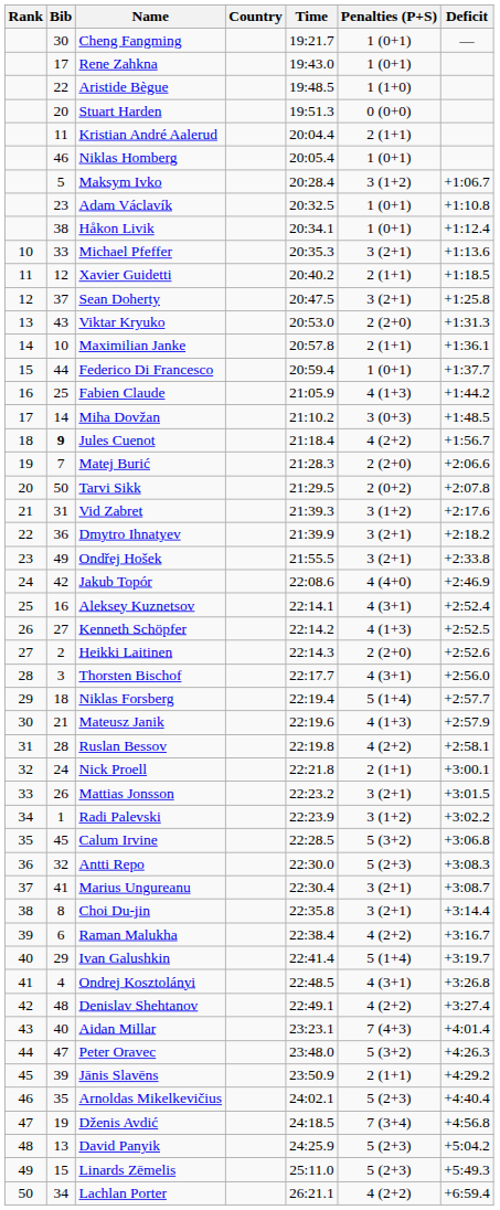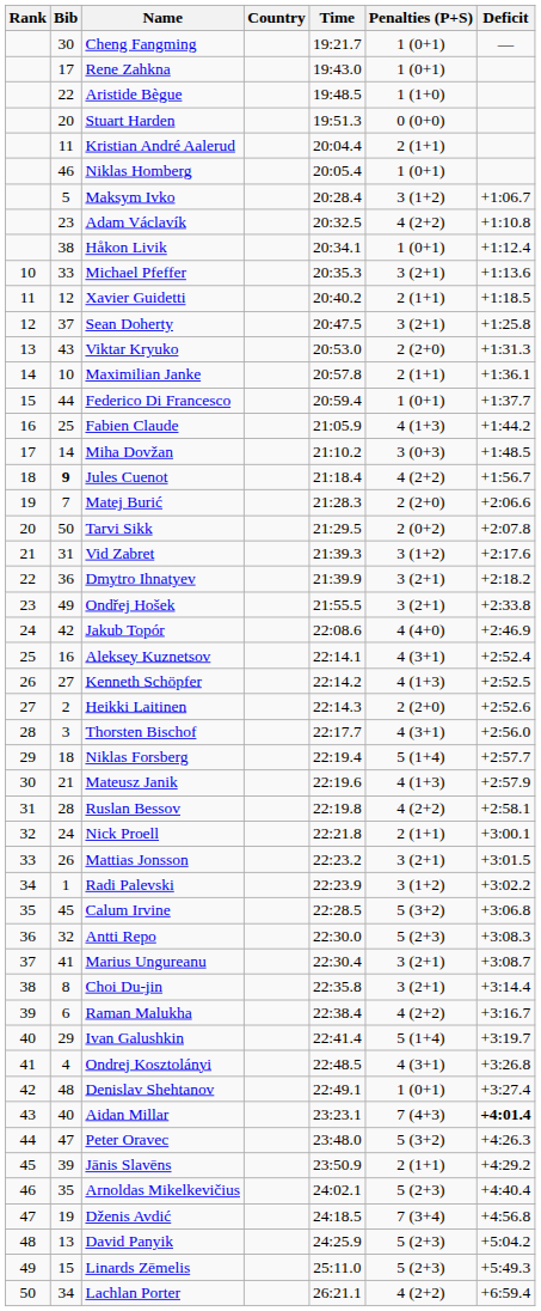 <table class="wikitable sortable" style="text-align:center">
 <tr>
 <th>Rank</th>
 <th>Bib</th>
 <th>Name</th>
 <th>Country</th>
 <th>Time</th>
 <th>Penalties (P+S)</th>
 <th>Deficit</th>
 </tr>
 <tr>
 <td></td>
 <td>30</td>
 <td align=left><a href='#'>Cheng Fangming</a></td>
 <td align=left></td>
 <td>19:21.7</td>
 <td>1 (0+1)</td>
 <td>—</td>
 </tr>
 <tr>
 <td></td>
 <td>17</td>
 <td align=left><a href='#'>Rene Zahkna</a></td>
 <td align=left></td>
 <td>19:43.0</td>
 <td>1 (0+1)</td>
 <td></td>
 </tr>
 <tr>
 <td></td>
 <td>22</td>
 <td align=left><a href='#'>Aristide Bègue</a></td>
 <td align=left></td>
 <td>19:48.5</td>
 <td>1 (1+0)</td>
 <td></td>
 </tr>
 <tr>
 <td></td>
 <td>20</td>
 <td align=left><a href='#'>Stuart Harden</a></td>
 <td align=left></td>
 <td>19:51.3</td>
 <td>0 (0+0)</td>
 <td></td>
 </tr>
 <tr>
 <td></td>
 <td>11</td>
 <td align=left><a href='#'>Kristian André Aalerud</a></td>
 <td align=left></td>
 <td>20:04.4</td>
 <td>2 (1+1)</td>
 <td></td>
 </tr>
 <tr>
 <td></td>
 <td>46</td>
 <td align=left><a href='#'>Niklas Homberg</a></td>
 <td align=left></td>
 <td>20:05.4</td>
 <td>1 (0+1)</td>
 <td></td>
 </tr>
 <tr>
 <td></td>
 <td>5</td>
 <td align=left><a href='#'>Maksym Ivko</a></td>
 <td align=left></td>
 <td>20:28.4</td>
 <td>3 (1+2)</td>
 <td>+1:06.7</td>
 </tr>
 <tr>
 <td></td>
 <td>23</td>
 <td align=left><a href='#'>Adam Václavík</a></td>
 <td align=left></td>
 <td>20:32.5</td>
-<td>1 (0+1)</td>
+<td>4 (2+2)</td>
 <td>+1:10.8</td>
 </tr>
 <tr>
 <td></td>
 <td>38</td>
 <td align=left><a href='#'>Håkon Livik</a></td>
 <td align=left></td>
 <td>20:34.1</td>
 <td>1 (0+1)</td>
 <td>+1:12.4</td>
 </tr>
 <tr>
 <td>10</td>
 <td>33</td>
 <td align=left><a href='#'>Michael Pfeffer</a></td>
 <td align=left></td>
 <td>20:35.3</td>
 <td>3 (2+1)</td>
 <td>+1:13.6</td>
 </tr>
 <tr>
 <td>11</td>
 <td>12</td>
 <td align=left><a href='#'>Xavier Guidetti</a></td>
 <td align=left></td>
 <td>20:40.2</td>
 <td>2 (1+1)</td>
 <td>+1:18.5</td>
 </tr>
 <tr>
 <td>12</td>
 <td>37</td>
 <td align=left><a href='#'>Sean Doherty</a></td>
 <td align=left></td>
 <td>20:47.5</td>
 <td>3 (2+1)</td>
 <td>+1:25.8</td>
 </tr>
 <tr>
 <td>13</td>
 <td>43</td>
 <td align=left><a href='#'>Viktar Kryuko</a></td>
 <td align=left></td>
 <td>20:53.0</td>
 <td>2 (2+0)</td>
 <td>+1:31.3</td>
 </tr>
 <tr>
 <td>14</td>
 <td>10</td>
 <td align=left><a href='#'>Maximilian Janke</a></td>
 <td align=left></td>
 <td>20:57.8</td>
 <td>2 (1+1)</td>
 <td>+1:36.1</td>
 </tr>
 <tr>
 <td>15</td>
 <td>44</td>
 <td align=left><a href='#'>Federico Di Francesco</a></td>
 <td align=left></td>
 <td>20:59.4</td>
 <td>1 (0+1)</td>
 <td>+1:37.7</td>
 </tr>
 <tr>
 <td>16</td>
 <td>25</td>
 <td align=left><a href='#'>Fabien Claude</a></td>
 <td align=left></td>
 <td>21:05.9</td>
 <td>4 (1+3)</td>
 <td>+1:44.2</td>
 </tr>
 <tr>
 <td>17</td>
 <td>14</td>
 <td align=left><a href='#'>Miha Dovžan</a></td>
 <td align=left></td>
 <td>21:10.2</td>
 <td>3 (0+3)</td>
 <td>+1:48.5</td>
 </tr>
 <tr>
 <td>18</td>
 <td><strong>9</strong></td>
 <td align=left><a href='#'>Jules Cuenot</a></td>
 <td align=left></td>
 <td>21:18.4</td>
 <td>4 (2+2)</td>
 <td>+1:56.7</td>
 </tr>
 <tr>
 <td>19</td>
 <td>7</td>
 <td align=left><a href='#'>Matej Burić</a></td>
 <td align=left></td>
 <td>21:28.3</td>
 <td>2 (2+0)</td>
 <td>+2:06.6</td>
 </tr>
 <tr>
 <td>20</td>
 <td>50</td>
 <td align=left><a href='#'>Tarvi Sikk</a></td>
 <td align=left></td>
 <td>21:29.5</td>
 <td>2 (0+2)</td>
 <td>+2:07.8</td>
 </tr>
 <tr>
 <td>21</td>
 <td>31</td>
 <td align=left><a href='#'>Vid Zabret</a></td>
 <td align=left></td>
 <td>21:39.3</td>
 <td>3 (1+2)</td>
 <td>+2:17.6</td>
 </tr>
 <tr>
 <td>22</td>
 <td>36</td>
 <td align=left><a href='#'>Dmytro Ihnatyev</a></td>
 <td align=left></td>
 <td>21:39.9</td>
 <td>3 (2+1)</td>
 <td>+2:18.2</td>
 </tr>
 <tr>
 <td>23</td>
 <td>49</td>
 <td align=left><a href='#'>Ondřej Hošek</a></td>
 <td align=left></td>
 <td>21:55.5</td>
 <td>3 (2+1)</td>
 <td>+2:33.8</td>
 </tr>
 <tr>
 <td>24</td>
 <td>42</td>
 <td align=left><a href='#'>Jakub Topór</a></td>
 <td align=left></td>
 <td>22:08.6</td>
 <td>4 (4+0)</td>
 <td>+2:46.9</td>
 </tr>
 <tr>
 <td>25</td>
 <td>16</td>
 <td align=left><a href='#'>Aleksey Kuznetsov</a></td>
 <td align=left></td>
 <td>22:14.1</td>
 <td>4 (3+1)</td>
 <td>+2:52.4</td>
 </tr>
 <tr>
 <td>26</td>
 <td>27</td>
 <td align=left><a href='#'>Kenneth Schöpfer</a></td>
 <td align=left></td>
 <td>22:14.2</td>
 <td>4 (1+3)</td>
 <td>+2:52.5</td>
 </tr>
 <tr>
 <td>27</td>
 <td>2</td>
 <td align=left><a href='#'>Heikki Laitinen</a></td>
 <td align=left></td>
 <td>22:14.3</td>
 <td>2 (2+0)</td>
 <td>+2:52.6</td>
 </tr>
 <tr>
 <td>28</td>
 <td>3</td>
 <td align=left><a href='#'>Thorsten Bischof</a></td>
 <td align=left></td>
 <td>22:17.7</td>
 <td>4 (3+1)</td>
 <td>+2:56.0</td>
 </tr>
 <tr>
 <td>29</td>
 <td>18</td>
 <td align=left><a href='#'>Niklas Forsberg</a></td>
 <td align=left></td>
 <td>22:19.4</td>
 <td>5 (1+4)</td>
 <td>+2:57.7</td>
 </tr>
 <tr>
 <td>30</td>
 <td>21</td>
 <td align=left><a href='#'>Mateusz Janik</a></td>
 <td align=left></td>
 <td>22:19.6</td>
 <td>4 (1+3)</td>
 <td>+2:57.9</td>
 </tr>
 <tr>
 <td>31</td>
 <td>28</td>
 <td align=left><a href='#'>Ruslan Bessov</a></td>
 <td align=left></td>
 <td>22:19.8</td>
 <td>4 (2+2)</td>
 <td>+2:58.1</td>
 </tr>
 <tr>
 <td>32</td>
 <td>24</td>
 <td align=left><a href='#'>Nick Proell</a></td>
 <td align=left></td>
 <td>22:21.8</td>
 <td>2 (1+1)</td>
 <td>+3:00.1</td>
 </tr>
 <tr>
 <td>33</td>
 <td>26</td>
 <td align=left><a href='#'>Mattias Jonsson</a></td>
 <td align=left></td>
 <td>22:23.2</td>
 <td>3 (2+1)</td>
 <td>+3:01.5</td>
 </tr>
 <tr>
 <td>34</td>
 <td>1</td>
 <td align=left><a href='#'>Radi Palevski</a></td>
 <td align=left></td>
 <td>22:23.9</td>
 <td>3 (1+2)</td>
 <td>+3:02.2</td>
 </tr>
 <tr>
 <td>35</td>
 <td>45</td>
 <td align=left><a href='#'>Calum Irvine</a></td>
 <td align=left></td>
 <td>22:28.5</td>
 <td>5 (3+2)</td>
 <td>+3:06.8</td>
 </tr>
 <tr>
 <td>36</td>
 <td>32</td>
 <td align=left><a href='#'>Antti Repo</a></td>
 <td align=left></td>
 <td>22:30.0</td>
 <td>5 (2+3)</td>
 <td>+3:08.3</td>
 </tr>
 <tr>
 <td>37</td>
 <td>41</td>
 <td align=left><a href='#'>Marius Ungureanu</a></td>
 <td align=left></td>
 <td>22:30.4</td>
 <td>3 (2+1)</td>
 <td>+3:08.7</td>
 </tr>
 <tr>
 <td>38</td>
 <td>8</td>
 <td align=left><a href='#'>Choi Du-jin</a></td>
 <td align=left></td>
 <td>22:35.8</td>
 <td>3 (2+1)</td>
 <td>+3:14.4</td>
 </tr>
 <tr>
 <td>39</td>
 <td>6</td>
 <td align=left><a href='#'>Raman Malukha</a></td>
 <td align=left></td>
 <td>22:38.4</td>
 <td>4 (2+2)</td>
 <td>+3:16.7</td>
 </tr>
 <tr>
 <td>40</td>
 <td>29</td>
 <td align=left><a href='#'>Ivan Galushkin</a></td>
 <td align=left></td>
 <td>22:41.4</td>
 <td>5 (1+4)</td>
 <td>+3:19.7</td>
 </tr>
 <tr>
 <td>41</td>
 <td>4</td>
 <td align=left><a href='#'>Ondrej Kosztolányi</a></td>
 <td align=left></td>
 <td>22:48.5</td>
 <td>4 (3+1)</td>
 <td>+3:26.8</td>
 </tr>
 <tr>
 <td>42</td>
 <td>48</td>
 <td align=left><a href='#'>Denislav Shehtanov</a></td>
 <td align=left></td>
 <td>22:49.1</td>
-<td>4 (2+2)</td>
+<td>1 (0+1)</td>
 <td>+3:27.4</td>
 </tr>
 <tr>
 <td>43</td>
 <td>40</td>
 <td align=left><a href='#'>Aidan Millar</a></td>
 <td align=left></td>
 <td>23:23.1</td>
 <td>7 (4+3)</td>
-<td>+4:01.4</td>
+<td><strong>+4:01.4</strong></td>
 </tr>
 <tr>
 <td>44</td>
 <td>47</td>
 <td align=left><a href='#'>Peter Oravec</a></td>
 <td align=left></td>
 <td>23:48.0</td>
 <td>5 (3+2)</td>
 <td>+4:26.3</td>
 </tr>
 <tr>
 <td>45</td>
 <td>39</td>
 <td align=left><a href='#'>Jānis Slavēns</a></td>
 <td align=left></td>
 <td>23:50.9</td>
 <td>2 (1+1)</td>
 <td>+4:29.2</td>
 </tr>
 <tr>
 <td>46</td>
 <td>35</td>
 <td align=left><a href='#'>Arnoldas Mikelkevičius</a></td>
 <td align=left></td>
 <td>24:02.1</td>
 <td>5 (2+3)</td>
 <td>+4:40.4</td>
 </tr>
 <tr>
 <td>47</td>
 <td>19</td>
 <td align=left><a href='#'>Dženis Avdić</a></td>
 <td align=left></td>
 <td>24:18.5</td>
 <td>7 (3+4)</td>
 <td>+4:56.8</td>
 </tr>
 <tr>
 <td>48</td>
 <td>13</td>
 <td align=left><a href='#'>David Panyik</a></td>
 <td align=left></td>
 <td>24:25.9</td>
 <td>5 (2+3)</td>
 <td>+5:04.2</td>
 </tr>
 <tr>
 <td>49</td>
 <td>15</td>
 <td align=left><a href='#'>Linards Zēmelis</a></td>
 <td align=left></td>
 <td>25:11.0</td>
 <td>5 (2+3)</td>
 <td>+5:49.3</td>
 </tr>
 <tr>
 <td>50</td>
 <td>34</td>
 <td align=left><a href='#'>Lachlan Porter</a></td>
 <td align=left></td>
 <td>26:21.1</td>
 <td>4 (2+2)</td>
 <td>+6:59.4</td>
 </tr>
 </table>
